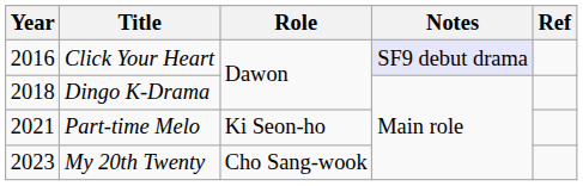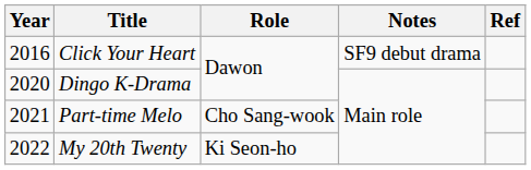 <table class="wikitable">
 <tr>
 <th>Year</th>
 <th>Title</th>
 <th>Role</th>
 <th>Notes</th>
 <th>Ref</th>
 </tr>
 <tr>
 <td>2016</td>
 <td><em>Click Your Heart</em></td>
 <td rowspan="2">Dawon</td>
-<td style="background: lavender;">SF9 debut drama</td>
+<td>SF9 debut drama</td>
 <td></td>
 </tr>
 <tr>
-<td>2018</td>
+<td>2020</td>
 <td><em>Dingo K-Drama</em></td>
 <td rowspan="3">Main role</td>
 <td></td>
 </tr>
 <tr>
 <td>2021</td>
 <td><em>Part-time Melo</em></td>
+<td>Cho Sang-wook</td>
+<td></td>
+</tr>
+<tr>
+<td>2022</td>
+<td><em>My 20th Twenty</em></td>
 <td>Ki Seon-ho</td>
 <td></td>
 </tr>
-<tr>
-<td>2023</td>
-<td><em>My 20th Twenty</em></td>
-<td>Cho Sang-wook</td>
-<td></td>
-</tr>
 </table>
